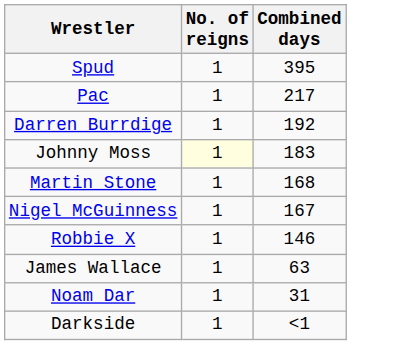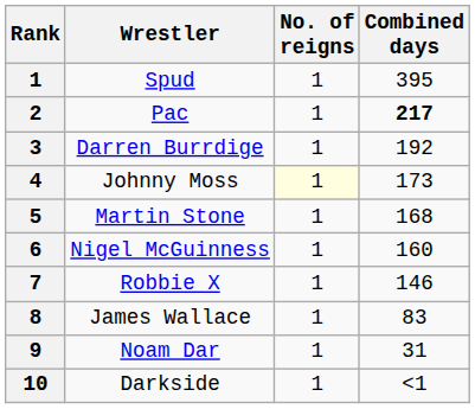 <table class="wikitable sortable" style="text-align:center">
 <tr>
+<th>Rank</th>
 <th>Wrestler</th>
 <th>No. of<br>reigns</th>
 <th>Combined<br>days</th>
 </tr>
 <tr>
+<th>1</th>
 <td><a href='#'>Spud</a></td>
 <td>1</td>
 <td>395</td>
 </tr>
 <tr>
+<th>2</th>
 <td><a href='#'>Pac</a></td>
 <td>1</td>
-<td>217</td>
+<td><strong>217</strong></td>
 </tr>
 <tr>
+<th>3</th>
 <td><a href='#'>Darren Burrdige</a></td>
 <td>1</td>
 <td>192</td>
 </tr>
 <tr>
+<th>4</th>
 <td>Johnny Moss</td>
 <td style="background: lightyellow;">1</td>
-<td>183</td>
+<td>173</td>
 </tr>
 <tr>
+<th>5</th>
 <td><a href='#'>Martin Stone</a></td>
 <td>1</td>
 <td>168</td>
 </tr>
 <tr>
+<th>6</th>
 <td><a href='#'>Nigel McGuinness</a></td>
 <td>1</td>
-<td>167</td>
+<td>160</td>
 </tr>
 <tr>
+<th>7</th>
 <td><a href='#'>Robbie X</a></td>
 <td>1</td>
 <td>146</td>
 </tr>
 <tr>
+<th>8</th>
 <td>James Wallace</td>
 <td>1</td>
-<td>63</td>
+<td>83</td>
 </tr>
 <tr>
+<th>9</th>
 <td><a href='#'>Noam Dar</a></td>
 <td>1</td>
 <td>31</td>
 </tr>
 <tr>
+<th>10</th>
 <td>Darkside</td>
 <td>1</td>
 <td><1</td>
 </tr>
 </table>
